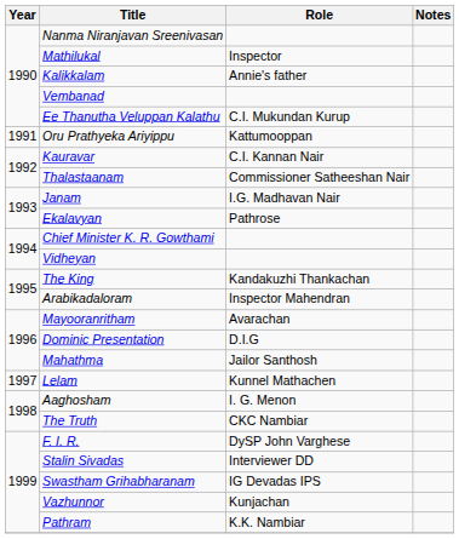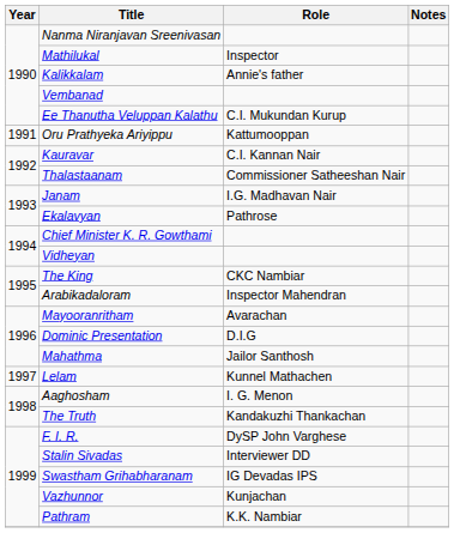 <table class="wikitable sortable">
 <tr>
 <th>Year</th>
 <th>Title</th>
 <th>Role</th>
 <th class="unsortable">Notes</th>
 </tr>
 <tr>
 <td rowspan=5>1990</td>
 <td><em>Nanma Niranjavan Sreenivasan</em></td>
 <td></td>
 <td></td>
 </tr>
 <tr>
 <td><em><a href='#'>Mathilukal</a></em></td>
 <td>Inspector</td>
 <td></td>
 </tr>
 <tr>
 <td><em><a href='#'>Kalikkalam</a></em></td>
 <td>Annie's father</td>
 <td></td>
 </tr>
 <tr>
 <td><em><a href='#'>Vembanad</a></em></td>
 <td></td>
 <td></td>
 </tr>
 <tr>
 <td><em><a href='#'>Ee Thanutha Veluppan Kalathu</a></em></td>
 <td>C.I. Mukundan Kurup</td>
 <td></td>
 </tr>
 <tr>
 <td>1991</td>
 <td><em>Oru Prathyeka Ariyippu</em></td>
 <td>Kattumooppan</td>
 <td></td>
 </tr>
 <tr>
 <td rowspan=2>1992</td>
 <td><em><a href='#'>Kauravar</a></em></td>
 <td>C.I. Kannan Nair</td>
 <td></td>
 </tr>
 <tr>
 <td><em><a href='#'>Thalastaanam</a></em></td>
 <td>Commissioner Satheeshan Nair</td>
 <td></td>
 </tr>
 <tr>
 <td rowspan=2>1993</td>
 <td><em><a href='#'>Janam</a></em></td>
 <td>I.G. Madhavan Nair</td>
 <td></td>
 </tr>
 <tr>
 <td><em><a href='#'>Ekalavyan</a></em></td>
 <td>Pathrose</td>
 <td></td>
 </tr>
 <tr>
 <td rowspan=2>1994</td>
 <td><em><a href='#'>Chief Minister K. R. Gowthami</a></em></td>
 <td></td>
 <td></td>
 </tr>
 <tr>
 <td><em><a href='#'>Vidheyan</a></em></td>
 <td></td>
 <td></td>
 </tr>
 <tr>
 <td rowspan=2>1995</td>
 <td><em><a href='#'>The King</a></em></td>
-<td>Kandakuzhi Thankachan</td>
+<td>CKC Nambiar</td>
 <td></td>
 </tr>
 <tr>
 <td><em>Arabikadaloram</em></td>
 <td>Inspector Mahendran</td>
 <td></td>
 </tr>
 <tr>
 <td rowspan=3>1996</td>
 <td><em><a href='#'>Mayooranritham</a></em></td>
 <td>Avarachan</td>
 <td></td>
 </tr>
 <tr>
 <td><em><a href='#'>Dominic Presentation</a></em></td>
 <td>D.I.G</td>
 <td></td>
 </tr>
 <tr>
 <td><em><a href='#'>Mahathma</a></em></td>
 <td>Jailor Santhosh</td>
 <td></td>
 </tr>
 <tr>
 <td>1997</td>
 <td><em><a href='#'>Lelam</a></em></td>
 <td>Kunnel Mathachen</td>
 <td></td>
 </tr>
 <tr>
 <td rowspan=2>1998</td>
 <td><em>Aaghosham</em></td>
 <td>I. G. Menon</td>
 <td></td>
 </tr>
 <tr>
 <td><em><a href='#'>The Truth</a></em></td>
-<td>CKC Nambiar</td>
+<td>Kandakuzhi Thankachan</td>
 <td></td>
 </tr>
 <tr>
 <td rowspan=5>1999</td>
 <td><em><a href='#'>F. I. R.</a></em></td>
 <td>DySP John Varghese</td>
 <td></td>
 </tr>
 <tr>
 <td><em><a href='#'>Stalin Sivadas</a></em></td>
 <td>Interviewer DD</td>
 <td></td>
 </tr>
 <tr>
 <td><em><a href='#'>Swastham Grihabharanam</a></em></td>
 <td>IG Devadas IPS</td>
 <td></td>
 </tr>
 <tr>
 <td><em><a href='#'>Vazhunnor</a></em></td>
 <td>Kunjachan</td>
 <td></td>
 </tr>
 <tr>
 <td><em><a href='#'>Pathram</a></em></td>
 <td>K.K. Nambiar</td>
 <td></td>
 </tr>
 <tr>
 </tr>
 </table>
